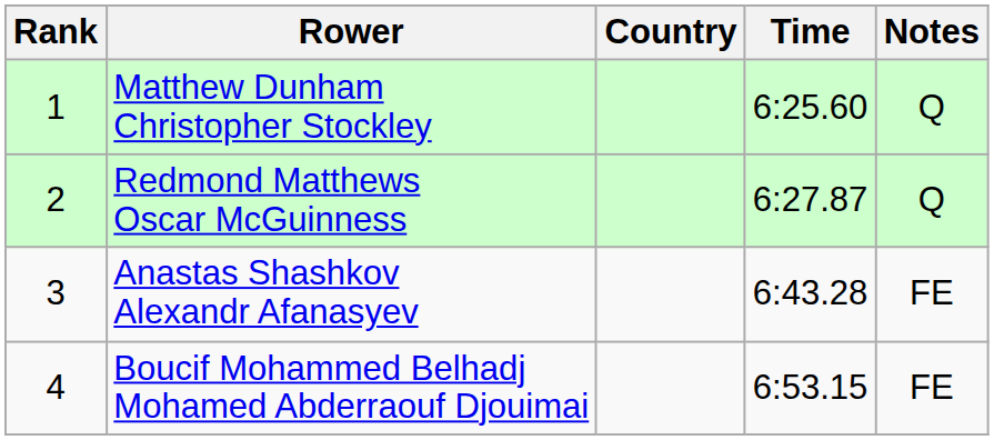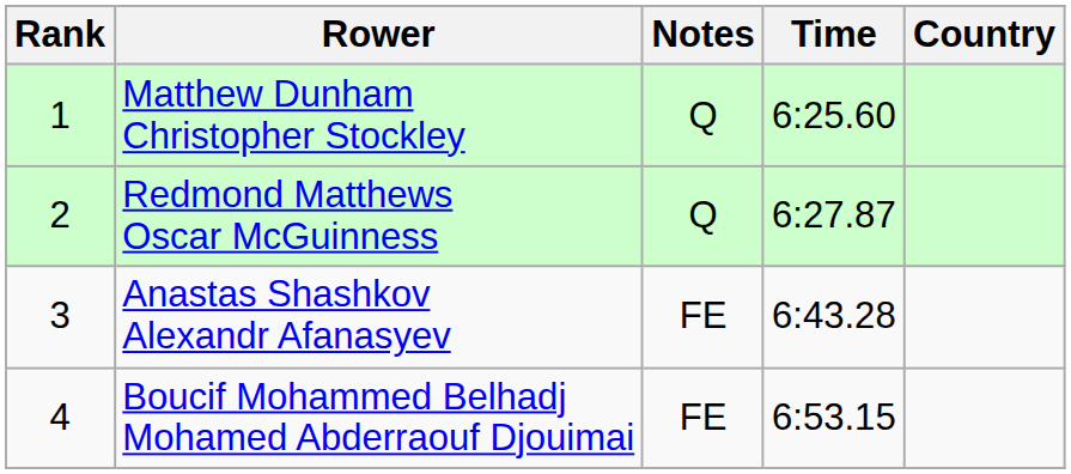 <table class="wikitable" style="text-align:center">
 <tr>
 <th>Rank</th>
 <th>Rower</th>
+<th>Notes</th>
+<th>Time</th>
 <th>Country</th>
-<th>Time</th>
-<th>Notes</th>
 </tr>
 <tr bgcolor=ccffcc>
 <td>1</td>
 <td align="left"><a href='#'>Matthew Dunham</a><br><a href='#'>Christopher Stockley</a></td>
+<td>Q</td>
+<td>6:25.60</td>
 <td align="left"></td>
-<td>6:25.60</td>
-<td>Q</td>
 </tr>
 <tr bgcolor=ccffcc>
 <td>2</td>
 <td align="left"><a href='#'>Redmond Matthews</a><br><a href='#'>Oscar McGuinness</a></td>
+<td>Q</td>
+<td>6:27.87</td>
 <td align="left"></td>
-<td>6:27.87</td>
-<td>Q</td>
 </tr>
 <tr>
 <td>3</td>
 <td align="left"><a href='#'>Anastas Shashkov</a><br><a href='#'>Alexandr Afanasyev</a></td>
+<td>FE</td>
+<td>6:43.28</td>
 <td align="left"></td>
-<td>6:43.28</td>
-<td>FE</td>
 </tr>
 <tr>
 <td>4</td>
 <td align="left"><a href='#'>Boucif Mohammed Belhadj</a><br><a href='#'>Mohamed Abderraouf Djouimai </a></td>
+<td>FE</td>
+<td>6:53.15</td>
 <td align="left"></td>
-<td>6:53.15</td>
-<td>FE</td>
 </tr>
 </table>
